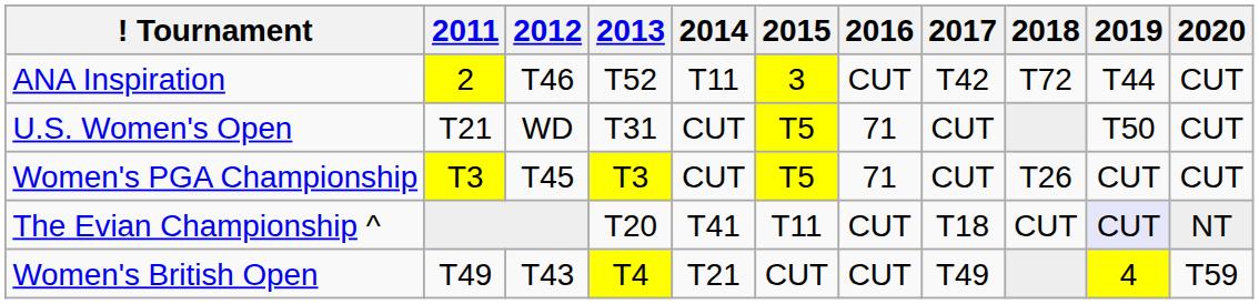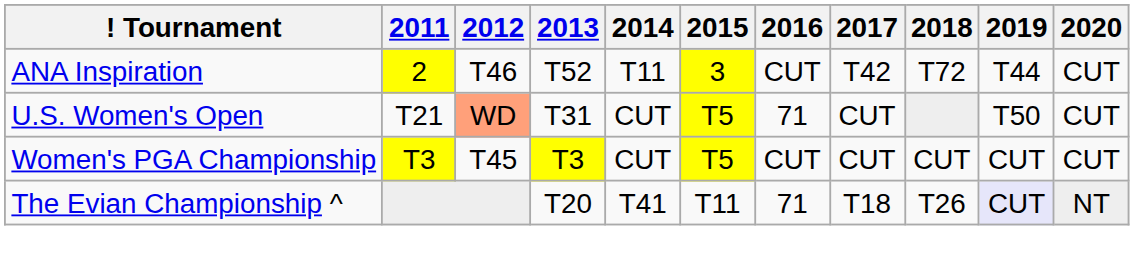 <table class="wikitable" style="font-size:95%;text-align:center;">
 <tr>
 <th>! Tournament</th>
 <th><a href='#'>2011</a></th>
 <th><a href='#'>2012</a></th>
 <th><a href='#'>2013</a></th>
 <th>2014</th>
 <th>2015</th>
 <th>2016</th>
 <th>2017</th>
 <th>2018</th>
 <th>2019</th>
 <th>2020</th>
 </tr>
 <tr>
 <td align=left><a href='#'>ANA Inspiration</a></td>
 <td style="background:yellow;">2</td>
 <td>T46</td>
 <td>T52</td>
 <td>T11</td>
 <td style="background:yellow;">3</td>
 <td>CUT</td>
 <td>T42</td>
 <td>T72</td>
 <td>T44</td>
 <td>CUT</td>
 </tr>
 <tr>
 <td align=left><a href='#'>U.S. Women's Open</a></td>
 <td>T21</td>
-<td>WD</td>
+<td style="background: lightsalmon;">WD</td>
 <td>T31</td>
 <td>CUT</td>
 <td style="background:yellow;">T5</td>
 <td>71</td>
 <td>CUT</td>
 <td style="background:#eeeeee;"></td>
 <td>T50</td>
 <td>CUT</td>
 </tr>
 <tr>
 <td align=left><a href='#'>Women's PGA Championship</a></td>
 <td style="background:yellow;">T3</td>
 <td>T45</td>
 <td style="background:yellow;">T3</td>
 <td>CUT</td>
 <td style="background:yellow;">T5</td>
-<td>71</td>
 <td>CUT</td>
-<td>T26</td>
+<td>CUT</td>
+<td>CUT</td>
 <td>CUT</td>
 <td>CUT</td>
 </tr>
 <tr>
 <td align=left><a href='#'>The Evian Championship</a> ^</td>
 <td style="background:#eeeeee;" colspan=2></td>
 <td>T20</td>
 <td>T41</td>
 <td>T11</td>
-<td>CUT</td>
+<td>71</td>
 <td>T18</td>
-<td>CUT</td>
+<td>T26</td>
 <td style="background: lavender;">CUT</td>
 <td style="background:#eeeeee;">NT</td>
 </tr>
-<tr>
-<td align=left><a href='#'>Women's British Open</a></td>
-<td>T49</td>
-<td>T43</td>
-<td style="background:yellow;">T4</td>
-<td>T21</td>
-<td>CUT</td>
-<td>CUT</td>
-<td>T49</td>
-<td style="background:#eeeeee;"></td>
-<td style="background:yellow;">4</td>
-<td>T59</td>
-</tr>
 </table>
